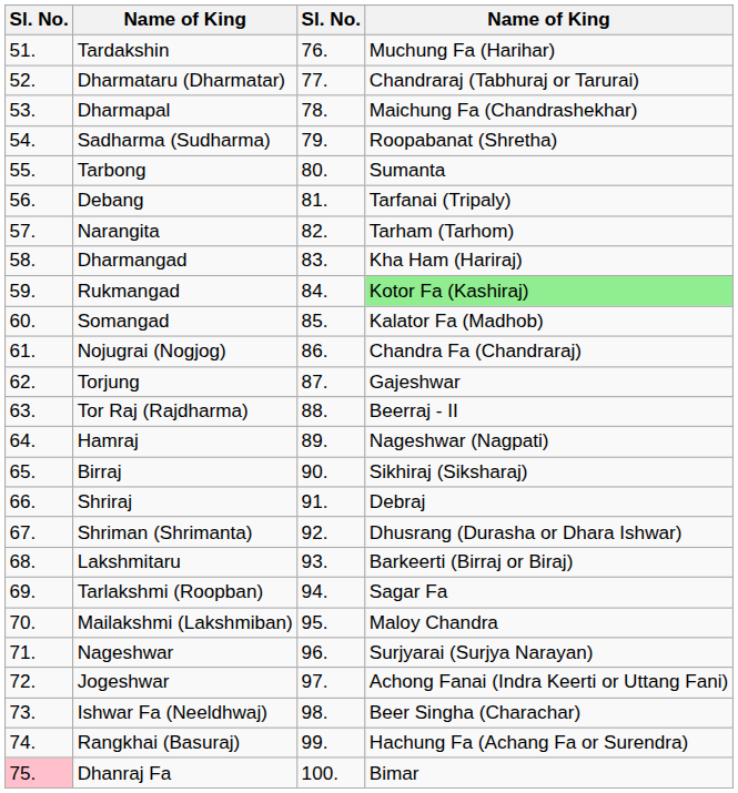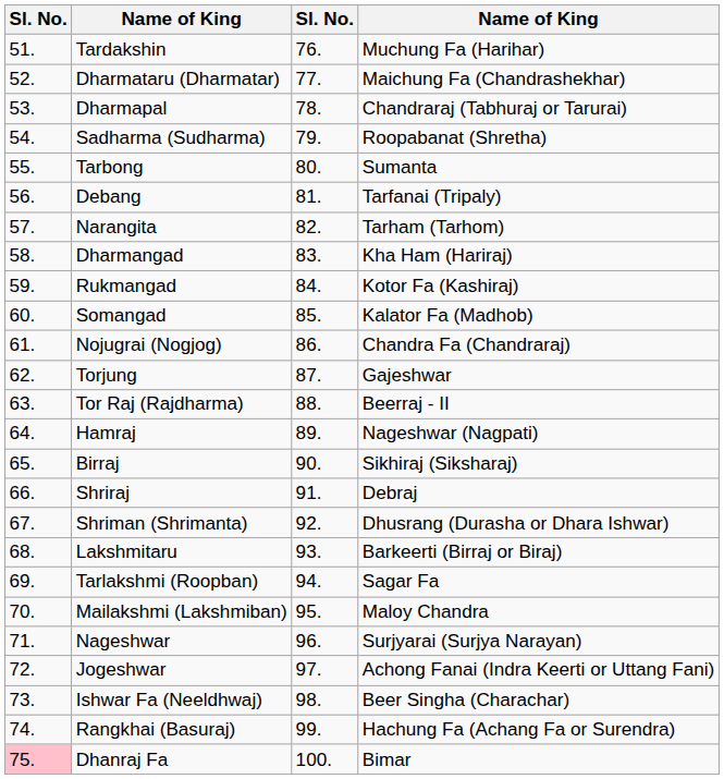 <table class = "wikitable">
 <tr>
 <th>Sl. No.</th>
 <th>Name of King</th>
 <th>Sl. No.</th>
 <th>Name of King</th>
 </tr>
 <tr>
 <td>51.</td>
 <td>Tardakshin</td>
 <td>76.</td>
 <td>Muchung Fa (Harihar)</td>
 </tr>
 <tr>
 <td>52.</td>
 <td>Dharmataru (Dharmatar)</td>
 <td>77.</td>
-<td>Chandraraj (Tabhuraj or Tarurai)</td>
+<td>Maichung Fa (Chandrashekhar)</td>
 </tr>
 <tr>
 <td>53.</td>
 <td>Dharmapal</td>
 <td>78.</td>
-<td>Maichung Fa (Chandrashekhar)</td>
+<td>Chandraraj (Tabhuraj or Tarurai)</td>
 </tr>
 <tr>
 <td>54.</td>
 <td>Sadharma (Sudharma)</td>
 <td>79.</td>
 <td>Roopabanat (Shretha)</td>
 </tr>
 <tr>
 <td>55.</td>
 <td>Tarbong</td>
 <td>80.</td>
 <td>Sumanta</td>
 </tr>
 <tr>
 <td>56.</td>
 <td>Debang</td>
 <td>81.</td>
 <td>Tarfanai (Tripaly)</td>
 </tr>
 <tr>
 <td>57.</td>
 <td>Narangita</td>
 <td>82.</td>
 <td>Tarham (Tarhom)</td>
 </tr>
 <tr>
 <td>58.</td>
 <td>Dharmangad</td>
 <td>83.</td>
 <td>Kha Ham (Hariraj)</td>
 </tr>
 <tr>
 <td>59.</td>
 <td>Rukmangad</td>
 <td>84.</td>
-<td style="background: lightgreen;">Kotor Fa (Kashiraj)</td>
+<td>Kotor Fa (Kashiraj)</td>
 </tr>
 <tr>
 <td>60.</td>
 <td>Somangad</td>
 <td>85.</td>
 <td>Kalator Fa (Madhob)</td>
 </tr>
 <tr>
 <td>61.</td>
 <td>Nojugrai (Nogjog)</td>
 <td>86.</td>
 <td>Chandra Fa (Chandraraj)</td>
 </tr>
 <tr>
 <td>62.</td>
 <td>Torjung</td>
 <td>87.</td>
 <td>Gajeshwar</td>
 </tr>
 <tr>
 <td>63.</td>
 <td>Tor Raj (Rajdharma)</td>
 <td>88.</td>
 <td>Beerraj - II</td>
 </tr>
 <tr>
 <td>64.</td>
 <td>Hamraj</td>
 <td>89.</td>
 <td>Nageshwar (Nagpati)</td>
 </tr>
 <tr>
 <td>65.</td>
 <td>Birraj</td>
 <td>90.</td>
 <td>Sikhiraj (Siksharaj)</td>
 </tr>
 <tr>
 <td>66.</td>
 <td>Shriraj</td>
 <td>91.</td>
 <td>Debraj</td>
 </tr>
 <tr>
 <td>67.</td>
 <td>Shriman (Shrimanta)</td>
 <td>92.</td>
 <td>Dhusrang (Durasha or Dhara Ishwar)</td>
 </tr>
 <tr>
 <td>68.</td>
 <td>Lakshmitaru</td>
 <td>93.</td>
 <td>Barkeerti (Birraj or Biraj)</td>
 </tr>
 <tr>
 <td>69.</td>
 <td>Tarlakshmi (Roopban)</td>
 <td>94.</td>
 <td>Sagar Fa</td>
 </tr>
 <tr>
 <td>70.</td>
 <td>Mailakshmi (Lakshmiban)</td>
 <td>95.</td>
 <td>Maloy Chandra</td>
 </tr>
 <tr>
 <td>71.</td>
 <td>Nageshwar</td>
 <td>96.</td>
 <td>Surjyarai (Surjya Narayan)</td>
 </tr>
 <tr>
 <td>72.</td>
 <td>Jogeshwar</td>
 <td>97.</td>
 <td>Achong Fanai (Indra Keerti or Uttang Fani)</td>
 </tr>
 <tr>
 <td>73.</td>
 <td>Ishwar Fa (Neeldhwaj)</td>
 <td>98.</td>
 <td>Beer Singha (Charachar)</td>
 </tr>
 <tr>
 <td>74.</td>
 <td>Rangkhai (Basuraj)</td>
 <td>99.</td>
 <td>Hachung Fa (Achang Fa or Surendra)</td>
 </tr>
 <tr>
 <td style="background: pink;">75.</td>
 <td>Dhanraj Fa</td>
 <td>100.</td>
 <td>Bimar</td>
 </tr>
 <tr>
 </tr>
 </table>
